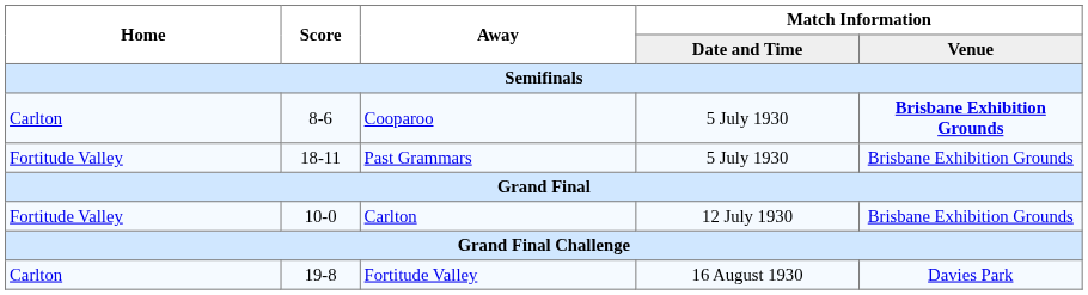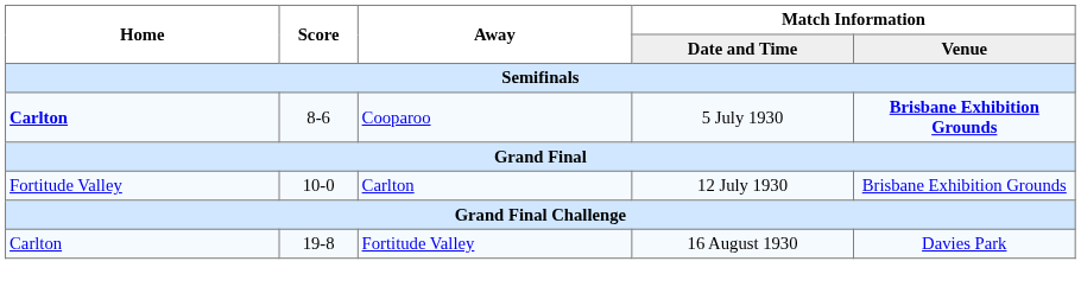 <table width="100%" cellspacing="0" cellpadding="3" border="1" style="border-collapse:collapse; font-size:90%; text-align:center;">
 <tr>
 <th rowspan="2" width="21%">Home</th>
 <th rowspan="2" width="6%">Score</th>
 <th rowspan="2" width="21%">Away</th>
 <th colspan="2">Match Information</th>
 </tr>
 <tr bgcolor="#EFEFEF">
 <th width="17%">Date and Time</th>
 <th width="17%">Venue</th>
 </tr>
 <tr bgcolor="#D0E7FF">
 <td colspan="5"><strong>Semifinals</strong></td>
 </tr>
 <tr bgcolor="#F5FAFF">
-<td align="left"> <a href='#'>Carlton</a></td>
+<td align="left"><strong> <a href='#'>Carlton</a></strong></td>
 <td>8-6</td>
 <td align="left"> <a href='#'>Cooparoo</a></td>
 <td>5 July 1930</td>
 <td><strong><a href='#'>Brisbane Exhibition Grounds</a></strong></td>
-</tr>
-<tr bgcolor="#F5FAFF">
-<td align="left"> <a href='#'>Fortitude Valley</a></td>
-<td>18-11</td>
-<td align="left"> <a href='#'>Past Grammars</a></td>
-<td>5 July 1930</td>
-<td><a href='#'>Brisbane Exhibition Grounds</a></td>
 </tr>
 <tr bgcolor="#D0E7FF">
 <td colspan="5"><strong>Grand Final</strong></td>
 </tr>
 <tr bgcolor="#F5FAFF">
 <td align="left"> <a href='#'>Fortitude Valley</a></td>
 <td>10-0</td>
 <td align="left"> <a href='#'>Carlton</a></td>
 <td>12 July 1930</td>
 <td><a href='#'>Brisbane Exhibition Grounds</a></td>
 </tr>
 <tr bgcolor="#D0E7FF">
 <td colspan="5"><strong>Grand Final Challenge</strong></td>
 </tr>
 <tr bgcolor="#F5FAFF">
 <td align="left"> <a href='#'>Carlton</a></td>
 <td>19-8</td>
 <td align="left"> <a href='#'>Fortitude Valley</a></td>
 <td>16 August 1930</td>
 <td><a href='#'>Davies Park</a></td>
 </tr>
 </table>
